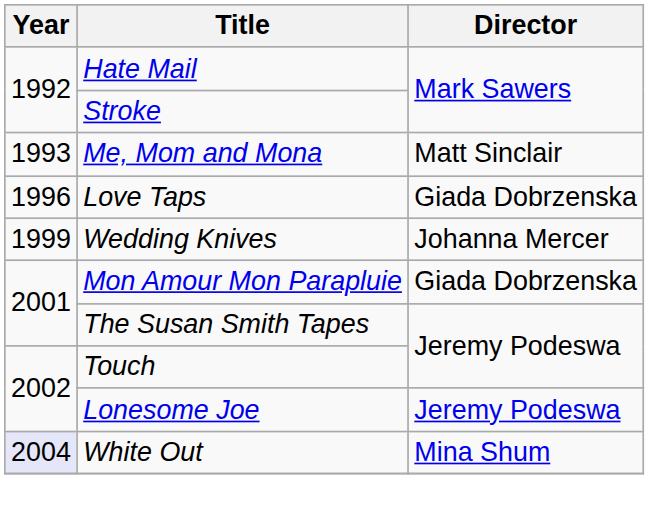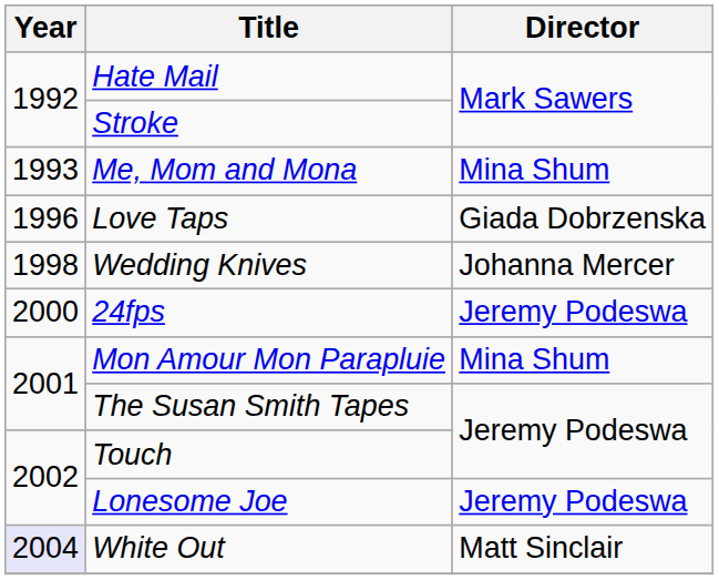 <table class="wikitable">
 <tr>
 <th>Year</th>
 <th>Title</th>
 <th>Director</th>
 </tr>
 <tr>
 <td rowspan=2>1992</td>
 <td><em><a href='#'>Hate Mail</a></em></td>
 <td rowspan=2><a href='#'>Mark Sawers</a></td>
 </tr>
 <tr>
 <td><em><a href='#'>Stroke</a></em></td>
 </tr>
 <tr>
 <td>1993</td>
 <td><em><a href='#'>Me, Mom and Mona</a></em></td>
-<td>Matt Sinclair</td>
+<td><a href='#'>Mina Shum</a></td>
 </tr>
 <tr>
 <td>1996</td>
 <td><em>Love Taps</em></td>
 <td>Giada Dobrzenska</td>
 </tr>
 <tr>
-<td>1999</td>
+<td>1998</td>
 <td><em>Wedding Knives</em></td>
 <td>Johanna Mercer</td>
 </tr>
 <tr>
+<td>2000</td>
+<td><em><a href='#'>24fps</a></em></td>
+<td><a href='#'>Jeremy Podeswa</a></td>
+</tr>
+<tr>
 <td rowspan=2>2001</td>
 <td><em><a href='#'>Mon Amour Mon Parapluie</a></em></td>
-<td>Giada Dobrzenska</td>
+<td><a href='#'>Mina Shum</a></td>
 </tr>
 <tr>
 <td><em>The Susan Smith Tapes</em></td>
 <td rowspan=2>Jeremy Podeswa</td>
 </tr>
 <tr>
 <td rowspan=2>2002</td>
 <td><em>Touch</em></td>
 </tr>
 <tr>
 <td><em><a href='#'>Lonesome Joe</a></em></td>
 <td><a href='#'>Jeremy Podeswa</a></td>
 </tr>
 <tr>
 <td style="background: lavender;">2004</td>
 <td><em>White Out</em></td>
-<td><a href='#'>Mina Shum</a></td>
+<td>Matt Sinclair</td>
 </tr>
 <tr>
 </tr>
 </table>
